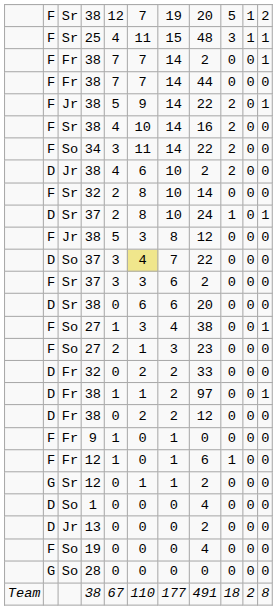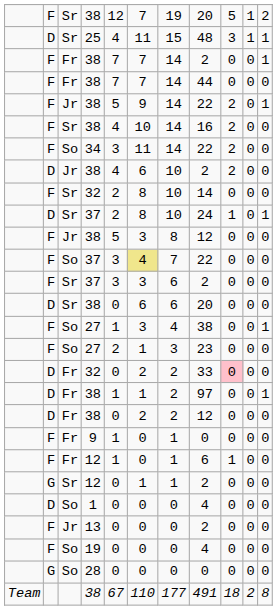 <table class="wikitable sortable" style="text-align:center">
 <tr>
 </tr>
 <tr>
 <td align=left></td>
 <td>F</td>
 <td>Sr</td>
 <td>38</td>
 <td>12</td>
 <td>7</td>
 <td>19</td>
 <td>20</td>
 <td>5</td>
 <td>1</td>
 <td>2</td>
 </tr>
 <tr>
 <td align=left></td>
-<td>F</td>
+<td>D</td>
 <td>Sr</td>
 <td>25</td>
 <td>4</td>
 <td>11</td>
 <td>15</td>
 <td>48</td>
 <td>3</td>
 <td>1</td>
 <td>1</td>
 </tr>
 <tr>
 <td align=left></td>
 <td>F</td>
 <td>Fr</td>
 <td>38</td>
 <td>7</td>
 <td>7</td>
 <td>14</td>
 <td>2</td>
 <td>0</td>
 <td>0</td>
 <td>1</td>
 </tr>
 <tr>
 <td align=left></td>
 <td>F</td>
 <td>Fr</td>
 <td>38</td>
 <td>7</td>
 <td>7</td>
 <td>14</td>
 <td>44</td>
 <td>0</td>
 <td>0</td>
 <td>0</td>
 </tr>
 <tr>
 <td align=left></td>
 <td>F</td>
 <td>Jr</td>
 <td>38</td>
 <td>5</td>
 <td>9</td>
 <td>14</td>
 <td>22</td>
 <td>2</td>
 <td>0</td>
 <td>1</td>
 </tr>
 <tr>
 <td align=left></td>
 <td>F</td>
 <td>Sr</td>
 <td>38</td>
 <td>4</td>
 <td>10</td>
 <td>14</td>
 <td>16</td>
 <td>2</td>
 <td>0</td>
 <td>0</td>
 </tr>
 <tr>
 <td align=left></td>
 <td>F</td>
 <td>So</td>
 <td>34</td>
 <td>3</td>
 <td>11</td>
 <td>14</td>
 <td>22</td>
 <td>2</td>
 <td>0</td>
 <td>0</td>
 </tr>
 <tr>
 <td align=left></td>
 <td>D</td>
 <td>Jr</td>
 <td>38</td>
 <td>4</td>
 <td>6</td>
 <td>10</td>
 <td>2</td>
 <td>2</td>
 <td>0</td>
 <td>0</td>
 </tr>
 <tr>
 <td align=left></td>
 <td>F</td>
 <td>Sr</td>
 <td>32</td>
 <td>2</td>
 <td>8</td>
 <td>10</td>
 <td>14</td>
 <td>0</td>
 <td>0</td>
 <td>0</td>
 </tr>
 <tr>
 <td align=left></td>
 <td>D</td>
 <td>Sr</td>
 <td>37</td>
 <td>2</td>
 <td>8</td>
 <td>10</td>
 <td>24</td>
 <td>1</td>
 <td>0</td>
 <td>1</td>
 </tr>
 <tr>
 <td align=left></td>
 <td>F</td>
 <td>Jr</td>
 <td>38</td>
 <td>5</td>
 <td>3</td>
 <td>8</td>
 <td>12</td>
 <td>0</td>
 <td>0</td>
 <td>0</td>
 </tr>
 <tr>
 <td align=left></td>
-<td>D</td>
+<td>F</td>
 <td>So</td>
 <td>37</td>
 <td>3</td>
 <td style="background: khaki;">4</td>
 <td>7</td>
 <td>22</td>
 <td>0</td>
 <td>0</td>
 <td>0</td>
 </tr>
 <tr>
 <td align=left></td>
 <td>F</td>
 <td>Sr</td>
 <td>37</td>
 <td>3</td>
 <td>3</td>
 <td>6</td>
 <td>2</td>
 <td>0</td>
 <td>0</td>
 <td>0</td>
 </tr>
 <tr>
 <td align=left></td>
 <td>D</td>
 <td>Sr</td>
 <td>38</td>
 <td>0</td>
 <td>6</td>
 <td>6</td>
 <td>20</td>
 <td>0</td>
 <td>0</td>
 <td>0</td>
 </tr>
 <tr>
 <td align=left></td>
 <td>F</td>
 <td>So</td>
 <td>27</td>
 <td>1</td>
 <td>3</td>
 <td>4</td>
 <td>38</td>
 <td>0</td>
 <td>0</td>
 <td>1</td>
 </tr>
 <tr>
 <td align=left></td>
 <td>F</td>
 <td>So</td>
 <td>27</td>
 <td>2</td>
 <td>1</td>
 <td>3</td>
 <td>23</td>
 <td>0</td>
 <td>0</td>
 <td>0</td>
 </tr>
 <tr>
 <td align=left></td>
 <td>D</td>
 <td>Fr</td>
 <td>32</td>
 <td>0</td>
 <td>2</td>
 <td>2</td>
 <td>33</td>
-<td>0</td>
+<td style="background: pink;">0</td>
 <td>0</td>
 <td>0</td>
 </tr>
 <tr>
 <td align=left></td>
 <td>D</td>
 <td>Fr</td>
 <td>38</td>
 <td>1</td>
 <td>1</td>
 <td>2</td>
 <td>97</td>
 <td>0</td>
 <td>0</td>
 <td>1</td>
 </tr>
 <tr>
 <td align=left></td>
 <td>D</td>
 <td>Fr</td>
 <td>38</td>
 <td>0</td>
 <td>2</td>
 <td>2</td>
 <td>12</td>
 <td>0</td>
 <td>0</td>
 <td>0</td>
 </tr>
 <tr>
 <td align=left></td>
 <td>F</td>
 <td>Fr</td>
 <td>9</td>
 <td>1</td>
 <td>0</td>
 <td>1</td>
 <td>0</td>
 <td>0</td>
 <td>0</td>
 <td>0</td>
 </tr>
 <tr>
 <td align=left></td>
 <td>F</td>
 <td>Fr</td>
 <td>12</td>
 <td>1</td>
 <td>0</td>
 <td>1</td>
 <td>6</td>
 <td>1</td>
 <td>0</td>
 <td>0</td>
 </tr>
 <tr>
 <td align=left></td>
 <td>G</td>
 <td>Sr</td>
 <td>12</td>
 <td>0</td>
 <td>1</td>
 <td>1</td>
 <td>2</td>
 <td>0</td>
 <td>0</td>
 <td>0</td>
 </tr>
 <tr>
 <td align=left></td>
 <td>D</td>
 <td>So</td>
 <td>1</td>
 <td>0</td>
 <td>0</td>
 <td>0</td>
 <td>4</td>
 <td>0</td>
 <td>0</td>
 <td>0</td>
 </tr>
 <tr>
 <td align=left></td>
-<td>D</td>
+<td>F</td>
 <td>Jr</td>
 <td>13</td>
 <td>0</td>
 <td>0</td>
 <td>0</td>
 <td>2</td>
 <td>0</td>
 <td>0</td>
 <td>0</td>
 </tr>
 <tr>
 <td align=left></td>
 <td>F</td>
 <td>So</td>
 <td>19</td>
 <td>0</td>
 <td>0</td>
 <td>0</td>
 <td>4</td>
 <td>0</td>
 <td>0</td>
 <td>0</td>
 </tr>
 <tr>
 <td align=left></td>
 <td>G</td>
 <td>So</td>
 <td>28</td>
 <td>0</td>
 <td>0</td>
 <td>0</td>
 <td>0</td>
 <td>0</td>
 <td>0</td>
 <td>0</td>
 </tr>
 <tr class="sortbottom">
 <td align=left><em>Team</em></td>
 <td></td>
 <td></td>
 <td><em>38</em></td>
 <td><em>67</em></td>
 <td><em>110</em></td>
 <td><em>177</em></td>
 <td><em>491</em></td>
 <td><em>18</em></td>
 <td><em>2</em></td>
 <td><em>8</em></td>
 </tr>
 </table>
